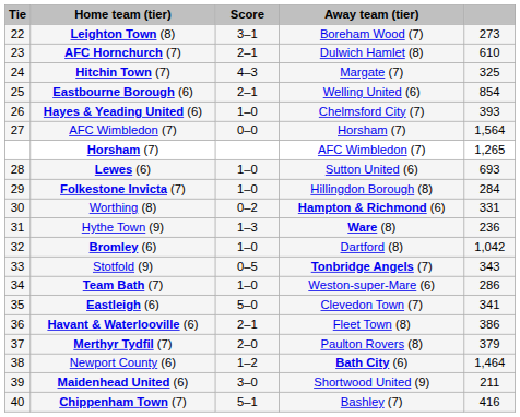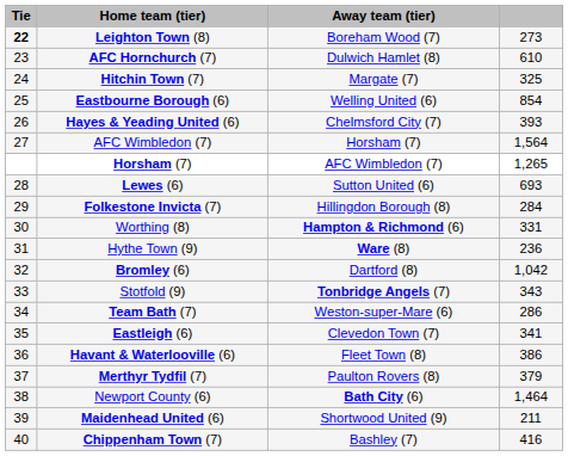 <table class="wikitable" style="width: 600px; background:WhiteSmoke; text-align:center; font-size:90%">
 <tr>
 <td scope="col" style="width:  5.00%; background:silver;"><strong>Tie</strong></td>
 <td scope="col" style="width: 36.25%; background:silver;"><strong>Home team (tier)</strong></td>
-<td scope="col" style="width: 12.50%; background:silver;"><strong>Score</strong></td>
 <td scope="col" style="width: 36.25%; background:silver;"><strong>Away team (tier)</strong></td>
 <td scope="col" style="width: 10.00%; background:silver;"><strong></strong></td>
 </tr>
 <tr>
-<td>22</td>
+<td><strong>22</strong></td>
 <td><strong><a href='#'>Leighton Town</a></strong> (8)</td>
-<td>3–1</td>
 <td><a href='#'>Boreham Wood</a> (7)</td>
 <td>273</td>
 </tr>
 <tr>
 <td>23</td>
 <td><strong><a href='#'>AFC Hornchurch</a></strong> (7)</td>
-<td>2–1</td>
 <td><a href='#'>Dulwich Hamlet</a> (8)</td>
 <td>610</td>
 </tr>
 <tr>
 <td>24</td>
 <td><strong><a href='#'>Hitchin Town</a></strong> (7)</td>
-<td>4–3</td>
 <td><a href='#'>Margate</a> (7)</td>
 <td>325</td>
 </tr>
 <tr>
 <td>25</td>
 <td><strong><a href='#'>Eastbourne Borough</a></strong> (6)</td>
-<td>2–1</td>
 <td><a href='#'>Welling United</a> (6)</td>
 <td>854</td>
 </tr>
 <tr>
 <td>26</td>
 <td><strong><a href='#'>Hayes & Yeading United</a></strong> (6)</td>
-<td>1–0</td>
 <td><a href='#'>Chelmsford City</a> (7)</td>
 <td>393</td>
 </tr>
 <tr>
 <td>27</td>
 <td><a href='#'>AFC Wimbledon</a> (7)</td>
-<td>0–0</td>
 <td><a href='#'>Horsham</a> (7)</td>
 <td>1,564</td>
 </tr>
 <tr style="background:white;">
 <td><em></em></td>
 <td><strong><a href='#'>Horsham</a></strong> (7)</td>
-<td></td>
 <td><a href='#'>AFC Wimbledon</a> (7)</td>
 <td>1,265</td>
 </tr>
 <tr>
 <td>28</td>
 <td><strong><a href='#'>Lewes</a></strong> (6)</td>
-<td>1–0</td>
 <td><a href='#'>Sutton United</a> (6)</td>
 <td>693</td>
 </tr>
 <tr>
 <td>29</td>
 <td><strong><a href='#'>Folkestone Invicta</a></strong> (7)</td>
-<td>1–0</td>
 <td><a href='#'>Hillingdon Borough</a> (8)</td>
 <td>284</td>
 </tr>
 <tr>
 <td>30</td>
 <td><a href='#'>Worthing</a> (8)</td>
-<td>0–2</td>
 <td><strong><a href='#'>Hampton & Richmond</a></strong> (6)</td>
 <td>331</td>
 </tr>
 <tr>
 <td>31</td>
 <td><a href='#'>Hythe Town</a> (9)</td>
-<td>1–3</td>
 <td><strong><a href='#'>Ware</a></strong> (8)</td>
 <td>236</td>
 </tr>
 <tr>
 <td>32</td>
 <td><strong><a href='#'>Bromley</a></strong> (6)</td>
-<td>1–0</td>
 <td><a href='#'>Dartford</a> (8)</td>
 <td>1,042</td>
 </tr>
 <tr>
 <td>33</td>
 <td><a href='#'>Stotfold</a> (9)</td>
-<td>0–5</td>
 <td><strong><a href='#'>Tonbridge Angels</a></strong> (7)</td>
 <td>343</td>
 </tr>
 <tr>
 <td>34</td>
 <td><strong><a href='#'>Team Bath</a></strong> (7)</td>
-<td>1–0</td>
 <td><a href='#'>Weston-super-Mare</a> (6)</td>
 <td>286</td>
 </tr>
 <tr>
 <td>35</td>
 <td><strong><a href='#'>Eastleigh</a></strong> (6)</td>
-<td>5–0</td>
 <td><a href='#'>Clevedon Town</a> (7)</td>
 <td>341</td>
 </tr>
 <tr>
 <td>36</td>
 <td><strong><a href='#'>Havant & Waterlooville</a></strong> (6)</td>
-<td>2–1</td>
 <td><a href='#'>Fleet Town</a> (8)</td>
 <td>386</td>
 </tr>
 <tr>
 <td>37</td>
 <td><strong><a href='#'>Merthyr Tydfil</a></strong> (7)</td>
-<td>2–0</td>
 <td><a href='#'>Paulton Rovers</a> (8)</td>
 <td>379</td>
 </tr>
 <tr>
 <td>38</td>
 <td><a href='#'>Newport County</a> (6)</td>
-<td>1–2</td>
 <td><strong><a href='#'>Bath City</a></strong> (6)</td>
 <td>1,464</td>
 </tr>
 <tr>
 <td>39</td>
 <td><strong><a href='#'>Maidenhead United</a></strong> (6)</td>
-<td>3–0</td>
 <td><a href='#'>Shortwood United</a> (9)</td>
 <td>211</td>
 </tr>
 <tr>
 <td>40</td>
 <td><strong><a href='#'>Chippenham Town</a></strong> (7)</td>
-<td>5–1</td>
 <td><a href='#'>Bashley</a> (7)</td>
 <td>416</td>
 </tr>
 </table>
